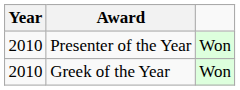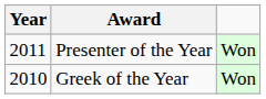 <table class="wikitable">
 <tr>
 <th>Year</th>
 <th>Award</th>
 </tr>
 <tr>
-<td>2010</td>
+<td>2011</td>
 <td>Presenter of the Year</td>
 <td style="background: #ddffdd">Won</td>
 </tr>
 <tr>
 <td>2010</td>
 <td>Greek of the Year</td>
 <td style="background: #ddffdd">Won</td>
 </tr>
 </table>
